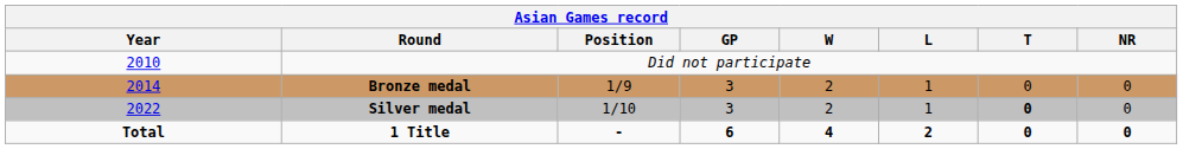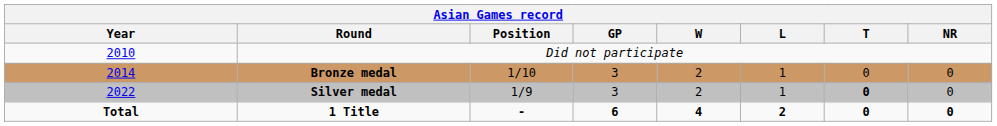 <table class="wikitable" style="text-align: center; width:85%">
 <tr>
 <th colspan=10><a href='#'>Asian Games record</a></th>
 </tr>
 <tr>
 <th width=150>Year</th>
 <th width=150>Round</th>
 <th width=50>Position</th>
 <th width=50>GP</th>
 <th width=50>W</th>
 <th width=50>L</th>
 <th width=50>T</th>
 <th width=50>NR</th>
 </tr>
 <tr>
 <td> <a href='#'>2010</a></td>
 <td colspan=7><em>Did not participate</em></td>
 </tr>
 <tr bgcolor=#cc9966>
 <td> <a href='#'>2014</a></td>
 <td><strong>Bronze medal</strong></td>
-<td>1/9</td>
+<td>1/10</td>
 <td>3</td>
 <td>2</td>
 <td>1</td>
 <td>0</td>
 <td>0</td>
 </tr>
 <tr style="background:silver;">
 <td> <a href='#'>2022</a></td>
 <td><strong>Silver medal</strong></td>
-<td>1/10</td>
+<td>1/9</td>
 <td>3</td>
 <td>2</td>
 <td>1</td>
 <td><strong>0</strong></td>
 <td>0</td>
 </tr>
 <tr>
 <td><strong>Total</strong></td>
 <td><strong>1 Title</strong></td>
 <td><strong>-</strong></td>
 <td><strong>6</strong></td>
 <td><strong>4</strong></td>
 <td><strong>2</strong></td>
 <td><strong>0</strong></td>
 <td><strong>0</strong></td>
 </tr>
 </table>
